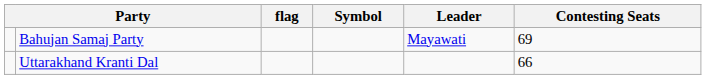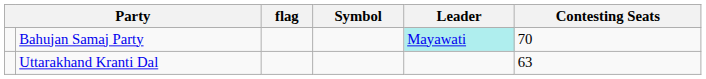 <table class="wikitable" width="60%">
 <tr>
 <th colspan="2">Party</th>
 <th>flag</th>
 <th>Symbol</th>
 <th>Leader</th>
 <th>Contesting Seats</th>
 </tr>
 <tr>
 <td></td>
 <td><a href='#'>Bahujan Samaj Party</a></td>
 <td></td>
 <td></td>
-<td><a href='#'>Mayawati</a></td>
-<td>69</td>
+<td style="background: paleturquoise;"><a href='#'>Mayawati</a></td>
+<td>70</td>
 </tr>
 <tr>
 <td></td>
 <td><a href='#'>Uttarakhand Kranti Dal</a></td>
 <td></td>
 <td></td>
 <td></td>
-<td>66</td>
+<td>63</td>
 </tr>
 </table>
